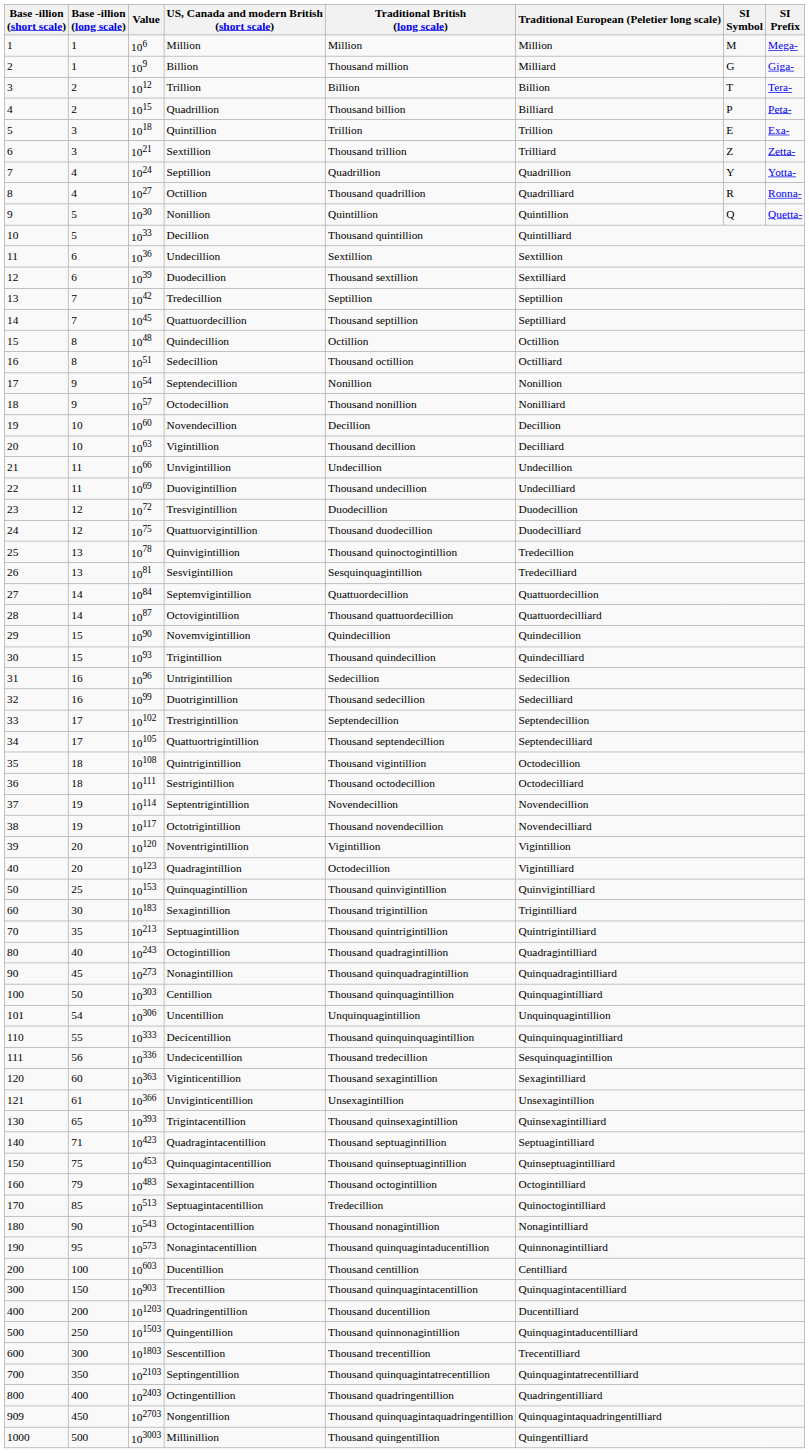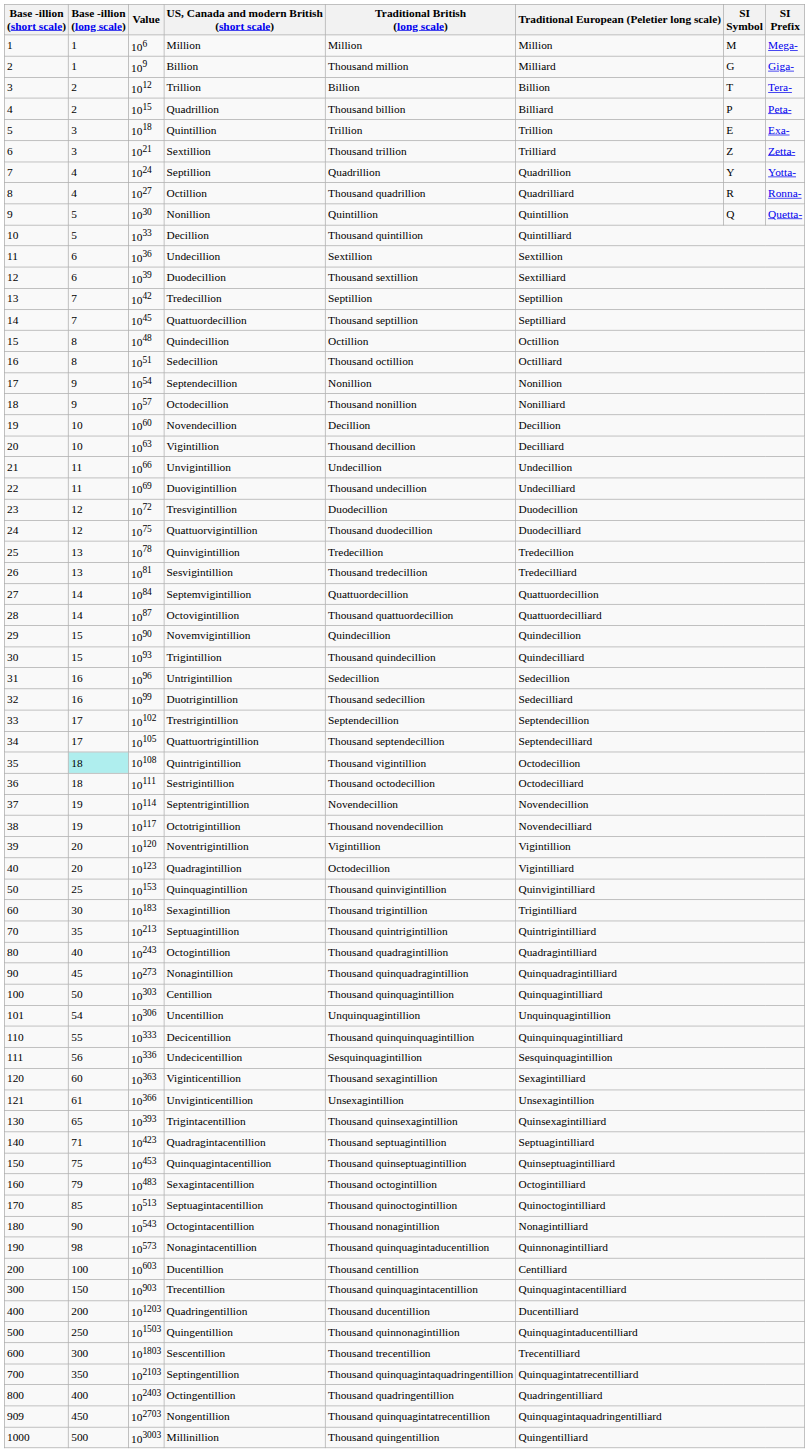 <table class="wikitable">
 <tr>
 <th>Base -illion<br>(<a href='#'>short scale</a>)</th>
 <th>Base -illion<br>(<a href='#'>long scale</a>)</th>
 <th>Value</th>
 <th>US, Canada and modern British<br>(<a href='#'>short scale</a>)</th>
 <th>Traditional British<br>(<a href='#'>long scale</a>)</th>
 <th>Traditional European (Peletier long scale)</th>
 <th>SI<br>Symbol</th>
 <th>SI<br>Prefix</th>
 </tr>
 <tr>
 <td>1</td>
 <td>1</td>
 <td>10<sup>6</sup></td>
 <td>Million</td>
 <td>Million</td>
 <td>Million</td>
 <td>M</td>
 <td><a href='#'>Mega-</a></td>
 </tr>
 <tr>
 <td>2</td>
 <td>1</td>
 <td>10<sup>9</sup></td>
 <td>Billion</td>
 <td>Thousand million</td>
 <td>Milliard</td>
 <td>G</td>
 <td><a href='#'>Giga-</a></td>
 </tr>
 <tr>
 <td>3</td>
 <td>2</td>
 <td>10<sup>12</sup></td>
 <td>Trillion</td>
 <td>Billion</td>
 <td>Billion</td>
 <td>T</td>
 <td><a href='#'>Tera-</a></td>
 </tr>
 <tr>
 <td>4</td>
 <td>2</td>
 <td>10<sup>15</sup></td>
 <td>Quadrillion</td>
 <td>Thousand billion</td>
 <td>Billiard</td>
 <td>P</td>
 <td><a href='#'>Peta-</a></td>
 </tr>
 <tr>
 <td>5</td>
 <td>3</td>
 <td>10<sup>18</sup></td>
 <td>Quintillion</td>
 <td>Trillion</td>
 <td>Trillion</td>
 <td>E</td>
 <td><a href='#'>Exa-</a></td>
 </tr>
 <tr>
 <td>6</td>
 <td>3</td>
 <td>10<sup>21</sup></td>
 <td>Sextillion</td>
 <td>Thousand trillion</td>
 <td>Trilliard</td>
 <td>Z</td>
 <td><a href='#'>Zetta-</a></td>
 </tr>
 <tr>
 <td>7</td>
 <td>4</td>
 <td>10<sup>24</sup></td>
 <td>Septillion</td>
 <td>Quadrillion</td>
 <td>Quadrillion</td>
 <td>Y</td>
 <td><a href='#'>Yotta-</a></td>
 </tr>
 <tr>
 <td>8</td>
 <td>4</td>
 <td>10<sup>27</sup></td>
 <td>Octillion</td>
 <td>Thousand quadrillion</td>
 <td>Quadrilliard</td>
 <td>R</td>
 <td><a href='#'>Ronna-</a></td>
 </tr>
 <tr>
 <td>9</td>
 <td>5</td>
 <td>10<sup>30</sup></td>
 <td>Nonillion</td>
 <td>Quintillion</td>
 <td>Quintillion</td>
 <td>Q</td>
 <td><a href='#'>Quetta-</a></td>
 </tr>
 <tr>
 <td>10</td>
 <td>5</td>
 <td>10<sup>33</sup></td>
 <td>Decillion</td>
 <td>Thousand quintillion</td>
 <td colspan="3">Quintilliard</td>
 </tr>
 <tr>
 <td>11</td>
 <td>6</td>
 <td>10<sup>36</sup></td>
 <td>Undecillion</td>
 <td>Sextillion</td>
 <td colspan="3">Sextillion</td>
 </tr>
 <tr>
 <td>12</td>
 <td>6</td>
 <td>10<sup>39</sup></td>
 <td>Duodecillion</td>
 <td>Thousand sextillion</td>
 <td colspan="3">Sextilliard</td>
 </tr>
 <tr>
 <td>13</td>
 <td>7</td>
 <td>10<sup>42</sup></td>
 <td>Tredecillion</td>
 <td>Septillion</td>
 <td colspan="3">Septillion</td>
 </tr>
 <tr>
 <td>14</td>
 <td>7</td>
 <td>10<sup>45</sup></td>
 <td>Quattuordecillion</td>
 <td>Thousand septillion</td>
 <td colspan="3">Septilliard</td>
 </tr>
 <tr>
 <td>15</td>
 <td>8</td>
 <td>10<sup>48</sup></td>
 <td>Quindecillion</td>
 <td>Octillion</td>
 <td colspan="3">Octillion</td>
 </tr>
 <tr>
 <td>16</td>
 <td>8</td>
 <td>10<sup>51</sup></td>
 <td>Sedecillion</td>
 <td>Thousand octillion</td>
 <td colspan="3">Octilliard</td>
 </tr>
 <tr>
 <td>17</td>
 <td>9</td>
 <td>10<sup>54</sup></td>
 <td>Septendecillion</td>
 <td>Nonillion</td>
 <td colspan="3">Nonillion</td>
 </tr>
 <tr>
 <td>18</td>
 <td>9</td>
 <td>10<sup>57</sup></td>
 <td>Octodecillion</td>
 <td>Thousand nonillion</td>
 <td colspan="3">Nonilliard</td>
 </tr>
 <tr>
 <td>19</td>
 <td>10</td>
 <td>10<sup>60</sup></td>
 <td>Novendecillion</td>
 <td>Decillion</td>
 <td colspan="3">Decillion</td>
 </tr>
 <tr>
 <td>20</td>
 <td>10</td>
 <td>10<sup>63</sup></td>
 <td>Vigintillion</td>
 <td>Thousand decillion</td>
 <td colspan="3">Decilliard</td>
 </tr>
 <tr>
 <td>21</td>
 <td>11</td>
 <td>10<sup>66</sup></td>
 <td>Unvigintillion</td>
 <td>Undecillion</td>
 <td colspan="3">Undecillion</td>
 </tr>
 <tr>
 <td>22</td>
 <td>11</td>
 <td>10<sup>69</sup></td>
 <td>Duovigintillion</td>
 <td>Thousand undecillion</td>
 <td colspan="3">Undecilliard</td>
 </tr>
 <tr>
 <td>23</td>
 <td>12</td>
 <td>10<sup>72</sup></td>
 <td>Tresvigintillion</td>
 <td>Duodecillion</td>
 <td colspan="3">Duodecillion</td>
 </tr>
 <tr>
 <td>24</td>
 <td>12</td>
 <td>10<sup>75</sup></td>
 <td>Quattuorvigintillion</td>
 <td>Thousand duodecillion</td>
 <td colspan="3">Duodecilliard</td>
 </tr>
 <tr>
 <td>25</td>
 <td>13</td>
 <td>10<sup>78</sup></td>
 <td>Quinvigintillion</td>
-<td>Thousand quinoctogintillion</td>
+<td>Tredecillion</td>
 <td colspan="3">Tredecillion</td>
 </tr>
 <tr>
 <td>26</td>
 <td>13</td>
 <td>10<sup>81</sup></td>
 <td>Sesvigintillion</td>
-<td>Sesquinquagintillion</td>
+<td>Thousand tredecillion</td>
 <td colspan="3">Tredecilliard</td>
 </tr>
 <tr>
 <td>27</td>
 <td>14</td>
 <td>10<sup>84</sup></td>
 <td>Septemvigintillion</td>
 <td>Quattuordecillion</td>
 <td colspan="3">Quattuordecillion</td>
 </tr>
 <tr>
 <td>28</td>
 <td>14</td>
 <td>10<sup>87</sup></td>
 <td>Octovigintillion</td>
 <td>Thousand quattuordecillion</td>
 <td colspan="3">Quattuordecilliard</td>
 </tr>
 <tr>
 <td>29</td>
 <td>15</td>
 <td>10<sup>90</sup></td>
 <td>Novemvigintillion</td>
 <td>Quindecillion</td>
 <td colspan="3">Quindecillion</td>
 </tr>
 <tr>
 <td>30</td>
 <td>15</td>
 <td>10<sup>93</sup></td>
 <td>Trigintillion</td>
 <td>Thousand quindecillion</td>
 <td colspan="3">Quindecilliard</td>
 </tr>
 <tr>
 <td>31</td>
 <td>16</td>
 <td>10<sup>96</sup></td>
 <td>Untrigintillion</td>
 <td>Sedecillion</td>
 <td colspan="3">Sedecillion</td>
 </tr>
 <tr>
 <td>32</td>
 <td>16</td>
 <td>10<sup>99</sup></td>
 <td>Duotrigintillion</td>
 <td>Thousand sedecillion</td>
 <td colspan="3">Sedecilliard</td>
 </tr>
 <tr>
 <td>33</td>
 <td>17</td>
 <td>10<sup>102</sup></td>
 <td>Trestrigintillion</td>
 <td>Septendecillion</td>
 <td colspan="3">Septendecillion</td>
 </tr>
 <tr>
 <td>34</td>
 <td>17</td>
 <td>10<sup>105</sup></td>
 <td>Quattuortrigintillion</td>
 <td>Thousand septendecillion</td>
 <td colspan="3">Septendecilliard</td>
 </tr>
 <tr>
 <td>35</td>
-<td>18</td>
+<td style="background: paleturquoise;">18</td>
 <td>10<sup>108</sup></td>
 <td>Quintrigintillion</td>
 <td>Thousand vigintillion</td>
 <td colspan="3">Octodecillion</td>
 </tr>
 <tr>
 <td>36</td>
 <td>18</td>
 <td>10<sup>111</sup></td>
 <td>Sestrigintillion</td>
 <td>Thousand octodecillion</td>
 <td colspan="3">Octodecilliard</td>
 </tr>
 <tr>
 <td>37</td>
 <td>19</td>
 <td>10<sup>114</sup></td>
 <td>Septentrigintillion</td>
 <td>Novendecillion</td>
 <td colspan="3">Novendecillion</td>
 </tr>
 <tr>
 <td>38</td>
 <td>19</td>
 <td>10<sup>117</sup></td>
 <td>Octotrigintillion</td>
 <td>Thousand novendecillion</td>
 <td colspan="3">Novendecilliard</td>
 </tr>
 <tr>
 <td>39</td>
 <td>20</td>
 <td>10<sup>120</sup></td>
 <td>Noventrigintillion</td>
 <td>Vigintillion</td>
 <td colspan="3">Vigintillion</td>
 </tr>
 <tr>
 <td>40</td>
 <td>20</td>
 <td>10<sup>123</sup></td>
 <td>Quadragintillion</td>
 <td>Octodecillion</td>
 <td colspan="3">Vigintilliard</td>
 </tr>
 <tr>
 <td>50</td>
 <td>25</td>
 <td>10<sup>153</sup></td>
 <td>Quinquagintillion</td>
 <td>Thousand quinvigintillion</td>
 <td colspan="3">Quinvigintilliard</td>
 </tr>
 <tr>
 <td>60</td>
 <td>30</td>
 <td>10<sup>183</sup></td>
 <td>Sexagintillion</td>
 <td>Thousand trigintillion</td>
 <td colspan="3">Trigintilliard</td>
 </tr>
 <tr>
 <td>70</td>
 <td>35</td>
 <td>10<sup>213</sup></td>
 <td>Septuagintillion</td>
 <td>Thousand quintrigintillion</td>
 <td colspan="3">Quintrigintilliard</td>
 </tr>
 <tr>
 <td>80</td>
 <td>40</td>
 <td>10<sup>243</sup></td>
 <td>Octogintillion</td>
 <td>Thousand quadragintillion</td>
 <td colspan="3">Quadragintilliard</td>
 </tr>
 <tr>
 <td>90</td>
 <td>45</td>
 <td>10<sup>273</sup></td>
 <td>Nonagintillion</td>
 <td>Thousand quinquadragintillion</td>
 <td colspan="3">Quinquadragintilliard</td>
 </tr>
 <tr>
 <td>100</td>
 <td>50</td>
 <td>10<sup>303</sup></td>
 <td>Centillion</td>
 <td>Thousand quinquagintillion</td>
 <td colspan="3">Quinquagintilliard</td>
 </tr>
 <tr>
 <td>101</td>
 <td>54</td>
 <td>10<sup>306</sup></td>
 <td>Uncentillion</td>
 <td>Unquinquagintillion</td>
 <td colspan="3">Unquinquagintillion</td>
 </tr>
 <tr>
 <td>110</td>
 <td>55</td>
 <td>10<sup>333</sup></td>
 <td>Decicentillion</td>
 <td>Thousand quinquinquagintillion</td>
 <td colspan="3">Quinquinquagintilliard</td>
 </tr>
 <tr>
 <td>111</td>
 <td>56</td>
 <td>10<sup>336</sup></td>
 <td>Undecicentillion</td>
-<td>Thousand tredecillion</td>
+<td>Sesquinquagintillion</td>
 <td colspan="3">Sesquinquagintillion</td>
 </tr>
 <tr>
 <td>120</td>
 <td>60</td>
 <td>10<sup>363</sup></td>
 <td>Viginticentillion</td>
 <td>Thousand sexagintillion</td>
 <td colspan="3">Sexagintilliard</td>
 </tr>
 <tr>
 <td>121</td>
 <td>61</td>
 <td>10<sup>366</sup></td>
 <td>Unviginticentillion</td>
 <td>Unsexagintillion</td>
 <td colspan="3">Unsexagintillion</td>
 </tr>
 <tr>
 <td>130</td>
 <td>65</td>
 <td>10<sup>393</sup></td>
 <td>Trigintacentillion</td>
 <td>Thousand quinsexagintillion</td>
 <td colspan="3">Quinsexagintilliard</td>
 </tr>
 <tr>
 <td>140</td>
 <td>71</td>
 <td>10<sup>423</sup></td>
 <td>Quadragintacentillion</td>
 <td>Thousand septuagintillion</td>
 <td colspan="3">Septuagintilliard</td>
 </tr>
 <tr>
 <td>150</td>
 <td>75</td>
 <td>10<sup>453</sup></td>
 <td>Quinquagintacentillion</td>
 <td>Thousand quinseptuagintillion</td>
 <td colspan="3">Quinseptuagintilliard</td>
 </tr>
 <tr>
 <td>160</td>
 <td>79</td>
 <td>10<sup>483</sup></td>
 <td>Sexagintacentillion</td>
 <td>Thousand octogintillion</td>
 <td colspan="3">Octogintilliard</td>
 </tr>
 <tr>
 <td>170</td>
 <td>85</td>
 <td>10<sup>513</sup></td>
 <td>Septuagintacentillion</td>
-<td>Tredecillion</td>
+<td>Thousand quinoctogintillion</td>
 <td colspan="3">Quinoctogintilliard</td>
 </tr>
 <tr>
 <td>180</td>
 <td>90</td>
 <td>10<sup>543</sup></td>
 <td>Octogintacentillion</td>
 <td>Thousand nonagintillion</td>
 <td colspan="3">Nonagintilliard</td>
 </tr>
 <tr>
 <td>190</td>
-<td>95</td>
+<td>98</td>
 <td>10<sup>573</sup></td>
 <td>Nonagintacentillion</td>
 <td>Thousand quinquagintaducentillion</td>
 <td colspan="3">Quinnonagintilliard</td>
 </tr>
 <tr>
 <td>200</td>
 <td>100</td>
 <td>10<sup>603</sup></td>
 <td>Ducentillion</td>
 <td>Thousand centillion</td>
 <td colspan="3">Centilliard</td>
 </tr>
 <tr>
 <td>300</td>
 <td>150</td>
 <td>10<sup>903</sup></td>
 <td>Trecentillion</td>
 <td>Thousand quinquagintacentillion</td>
 <td colspan="3">Quinquagintacentilliard</td>
 </tr>
 <tr>
 <td>400</td>
 <td>200</td>
 <td>10<sup>1203</sup></td>
 <td>Quadringentillion</td>
 <td>Thousand ducentillion</td>
 <td colspan="3">Ducentilliard</td>
 </tr>
 <tr>
 <td>500</td>
 <td>250</td>
 <td>10<sup>1503</sup></td>
 <td>Quingentillion</td>
 <td>Thousand quinnonagintillion</td>
 <td colspan="3">Quinquagintaducentilliard</td>
 </tr>
 <tr>
 <td>600</td>
 <td>300</td>
 <td>10<sup>1803</sup></td>
 <td>Sescentillion</td>
 <td>Thousand trecentillion</td>
 <td colspan="3">Trecentilliard</td>
 </tr>
 <tr>
 <td>700</td>
 <td>350</td>
 <td>10<sup>2103</sup></td>
 <td>Septingentillion</td>
-<td>Thousand quinquagintatrecentillion</td>
+<td>Thousand quinquagintaquadringentillion</td>
 <td colspan="3">Quinquagintatrecentilliard</td>
 </tr>
 <tr>
 <td>800</td>
 <td>400</td>
 <td>10<sup>2403</sup></td>
 <td>Octingentillion</td>
 <td>Thousand quadringentillion</td>
 <td colspan="3">Quadringentilliard</td>
 </tr>
 <tr>
 <td>909</td>
 <td>450</td>
 <td>10<sup>2703</sup></td>
 <td>Nongentillion</td>
-<td>Thousand quinquagintaquadringentillion</td>
+<td>Thousand quinquagintatrecentillion</td>
 <td colspan="3">Quinquagintaquadringentilliard</td>
 </tr>
 <tr>
 <td>1000</td>
 <td>500</td>
 <td>10<sup>3003</sup></td>
 <td>Millinillion </td>
 <td>Thousand quingentillion</td>
 <td colspan="3">Quingentilliard</td>
 </tr>
 </table>
